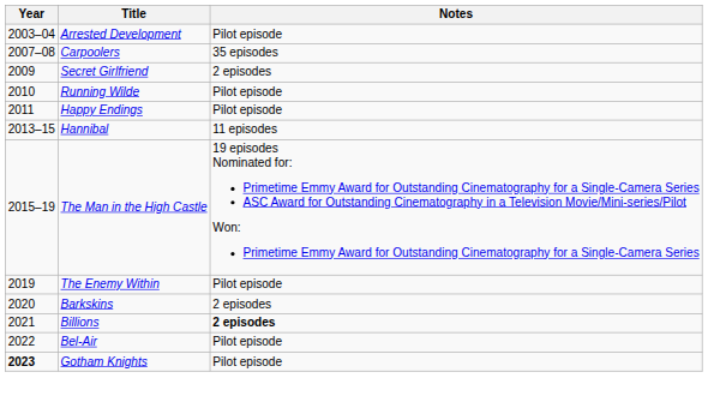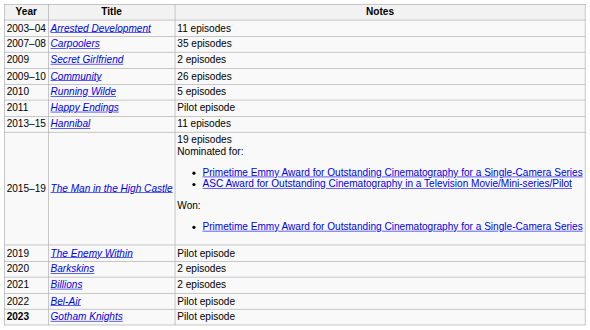 <table class="wikitable sortable">
 <tr>
 <th>Year</th>
 <th>Title</th>
 <th class="unsortable">Notes</th>
 </tr>
 <tr>
 <td>2003–04</td>
 <td><a href='#'><em>Arrested Development</em></a></td>
-<td>Pilot episode</td>
+<td>11 episodes</td>
 </tr>
 <tr>
 <td>2007–08</td>
 <td><em><a href='#'>Carpoolers</a></em></td>
 <td>35 episodes</td>
 </tr>
 <tr>
 <td>2009</td>
 <td><em><a href='#'>Secret Girlfriend</a></em></td>
 <td>2 episodes</td>
 </tr>
 <tr>
+<td>2009–10</td>
+<td><a href='#'><em>Community</em></a></td>
+<td>26 episodes</td>
+</tr>
+<tr>
 <td>2010</td>
 <td><em><a href='#'>Running Wilde</a></em></td>
-<td>Pilot episode</td>
+<td>5 episodes</td>
 </tr>
 <tr>
 <td>2011</td>
 <td><a href='#'><em>Happy Endings</em></a></td>
 <td>Pilot episode</td>
 </tr>
 <tr>
 <td>2013–15</td>
 <td><a href='#'><em>Hannibal</em></a></td>
 <td>11 episodes</td>
 </tr>
 <tr>
 <td>2015–19</td>
 <td><a href='#'><em>The Man in the High Castle</em></a></td>
 <td>19 episodes<br>Nominated for:<ul><li><a href='#'>Primetime Emmy Award for Outstanding Cinematography for a Single-Camera Series</a></li><li><a href='#'>ASC Award for Outstanding Cinematography in a Television Movie/Mini-series/Pilot</a></li></ul>Won:<ul><li><a href='#'>Primetime Emmy Award for Outstanding Cinematography for a Single-Camera Series</a></li></ul></td>
 </tr>
 <tr>
 <td>2019</td>
 <td><em><a href='#'>The Enemy Within</a></em></td>
 <td>Pilot episode</td>
 </tr>
 <tr>
 <td>2020</td>
 <td><em><a href='#'>Barkskins</a></em></td>
 <td>2 episodes</td>
 </tr>
 <tr>
 <td>2021</td>
 <td><em><a href='#'>Billions</a></em></td>
-<td><strong>2 episodes</strong></td>
+<td>2 episodes</td>
 </tr>
 <tr>
 <td>2022</td>
 <td><em><a href='#'>Bel-Air</a></em></td>
 <td>Pilot episode</td>
 </tr>
 <tr>
 <td><strong>2023</strong></td>
 <td><em><a href='#'>Gotham Knights</a></em></td>
 <td>Pilot episode</td>
 </tr>
 </table>
